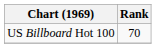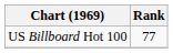 <table class="wikitable">
 <tr>
 <th align="left">Chart (1969)</th>
 <th style="text-align:center;">Rank</th>
 </tr>
 <tr>
 <td>US <em>Billboard</em> Hot 100</td>
-<td style="text-align:center;">70</td>
+<td style="text-align:center;">77</td>
 </tr>
 <tr>
 </tr>
 </table>
